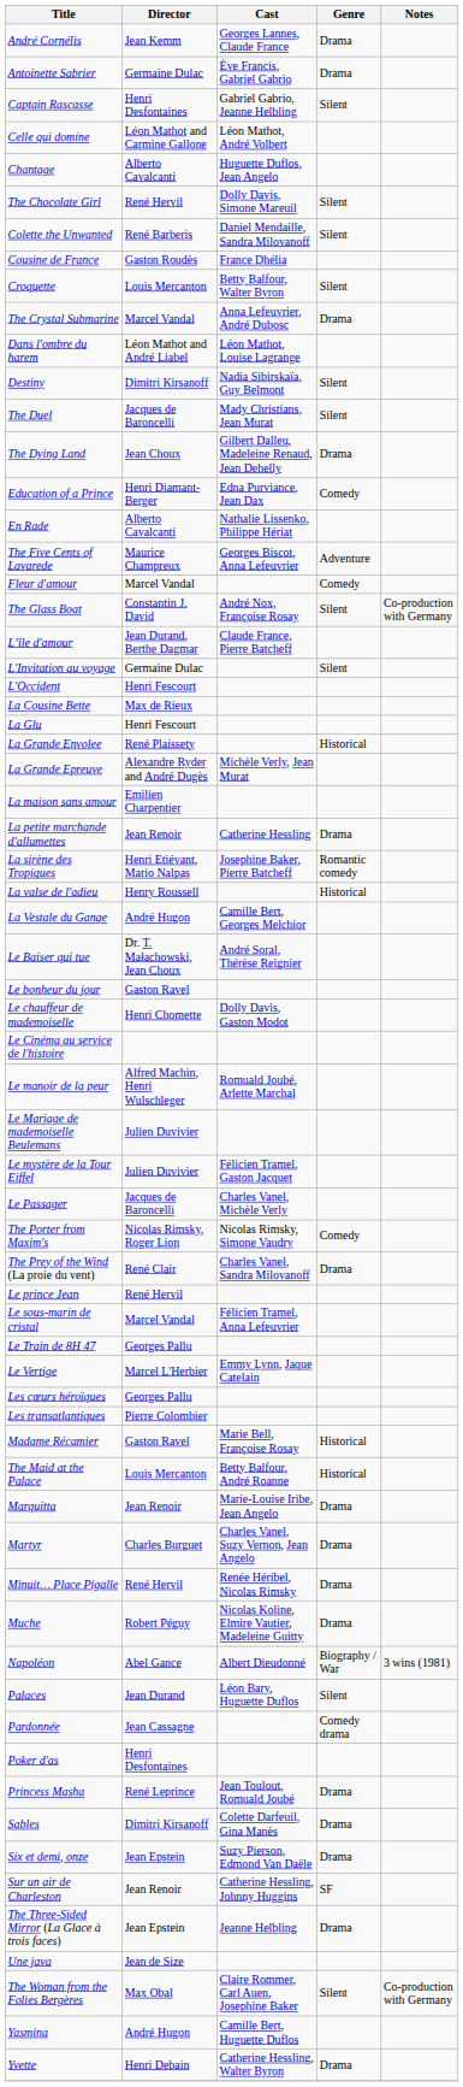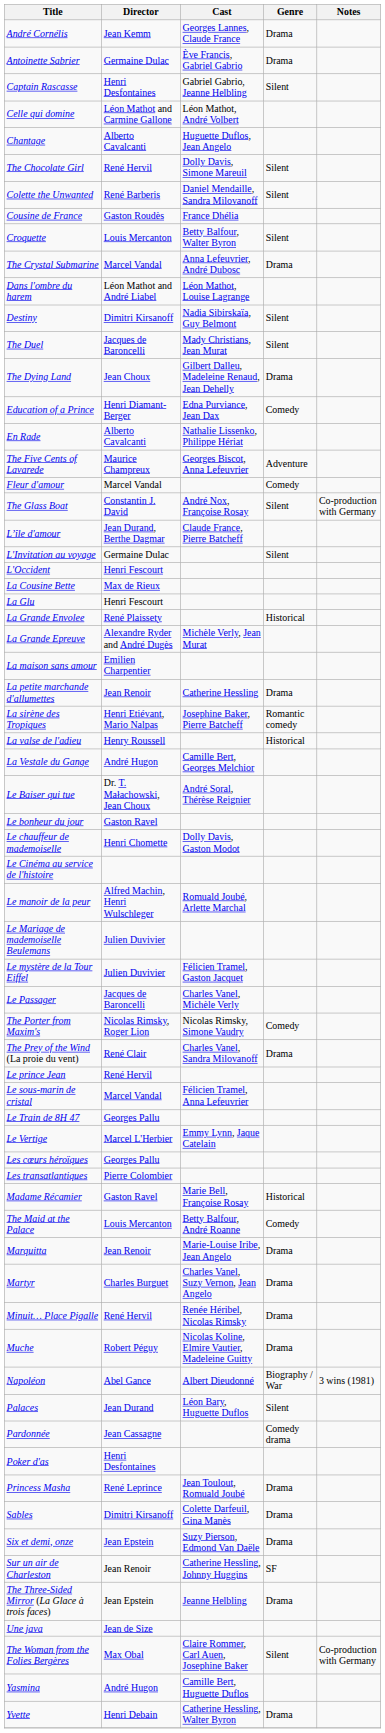 <table class=wikitable>
 <tr>
 <th>Title</th>
 <th>Director</th>
 <th>Cast</th>
 <th>Genre</th>
 <th>Notes</th>
 </tr>
 <tr>
 <td><em><a href='#'>André Cornélis</a></em></td>
 <td><a href='#'>Jean Kemm</a></td>
 <td><a href='#'>Georges Lannes</a>, <a href='#'>Claude France</a></td>
 <td>Drama</td>
 <td></td>
 </tr>
 <tr>
 <td><em><a href='#'>Antoinette Sabrier</a></em></td>
 <td><a href='#'>Germaine Dulac</a></td>
 <td><a href='#'>Ève Francis</a>, <a href='#'>Gabriel Gabrio</a></td>
 <td>Drama</td>
 <td></td>
 </tr>
 <tr>
 <td><em><a href='#'>Captain Rascasse</a></em></td>
 <td><a href='#'>Henri Desfontaines</a></td>
 <td>Gabriel Gabrio, <a href='#'>Jeanne Helbling</a></td>
 <td>Silent</td>
 <td></td>
 </tr>
 <tr>
 <td><em><a href='#'>Celle qui domine</a></em></td>
 <td><a href='#'>Léon Mathot</a> and <a href='#'>Carmine Gallone</a></td>
 <td>Léon Mathot, <a href='#'>André Volbert</a></td>
 <td></td>
 <td></td>
 </tr>
 <tr>
 <td><em><a href='#'>Chantage</a></em></td>
 <td><a href='#'>Alberto Cavalcanti</a></td>
 <td><a href='#'>Huguette Duflos</a>, <a href='#'>Jean Angelo</a></td>
 <td></td>
 <td></td>
 </tr>
 <tr>
 <td><em><a href='#'>The Chocolate Girl</a></em></td>
 <td><a href='#'>René Hervil</a></td>
 <td><a href='#'>Dolly Davis</a>, <a href='#'>Simone Mareuil</a></td>
 <td>Silent</td>
 <td></td>
 </tr>
 <tr>
 <td><em><a href='#'>Colette the Unwanted</a></em></td>
 <td><a href='#'>René Barberis</a></td>
 <td><a href='#'>Daniel Mendaille</a>, <a href='#'>Sandra Milovanoff</a></td>
 <td>Silent</td>
 <td></td>
 </tr>
 <tr>
 <td><em><a href='#'>Cousine de France</a></em></td>
 <td><a href='#'>Gaston Roudès</a></td>
 <td><a href='#'>France Dhélia</a></td>
 <td></td>
 <td></td>
 </tr>
 <tr>
 <td><em><a href='#'>Croquette</a></em></td>
 <td><a href='#'>Louis Mercanton</a></td>
 <td><a href='#'>Betty Balfour</a>, <a href='#'>Walter Byron</a></td>
 <td>Silent</td>
 <td></td>
 </tr>
 <tr>
 <td><em><a href='#'>The Crystal Submarine</a></em></td>
 <td><a href='#'>Marcel Vandal</a></td>
 <td><a href='#'>Anna Lefeuvrier</a>, <a href='#'>André Dubosc</a></td>
 <td>Drama</td>
 <td></td>
 </tr>
 <tr>
 <td><em><a href='#'>Dans l'ombre du harem</a></em></td>
 <td>Léon Mathot and <a href='#'>André Liabel</a></td>
 <td><a href='#'>Léon Mathot</a>, <a href='#'>Louise Lagrange</a></td>
 <td></td>
 <td></td>
 </tr>
 <tr>
 <td><em><a href='#'>Destiny</a></em></td>
 <td><a href='#'>Dimitri Kirsanoff</a></td>
 <td><a href='#'>Nadia Sibirskaïa</a>, <a href='#'>Guy Belmont </a></td>
 <td>Silent</td>
 <td></td>
 </tr>
 <tr>
 <td><em><a href='#'>The Duel</a></em></td>
 <td><a href='#'>Jacques de Baroncelli</a></td>
 <td><a href='#'>Mady Christians</a>, <a href='#'>Jean Murat</a></td>
 <td>Silent</td>
 <td></td>
 </tr>
 <tr>
 <td><em><a href='#'>The Dying Land</a></em></td>
 <td><a href='#'>Jean Choux</a></td>
 <td><a href='#'>Gilbert Dalleu</a>, <a href='#'>Madeleine Renaud</a>, <a href='#'>Jean Dehelly</a></td>
 <td>Drama</td>
 <td></td>
 </tr>
 <tr>
 <td><em><a href='#'>Education of a Prince</a></em></td>
 <td><a href='#'>Henri Diamant-Berger</a></td>
 <td><a href='#'>Edna Purviance</a>, <a href='#'>Jean Dax</a></td>
 <td>Comedy</td>
 <td></td>
 </tr>
 <tr>
 <td><em><a href='#'>En Rade</a></em></td>
 <td><a href='#'>Alberto Cavalcanti</a></td>
 <td><a href='#'>Nathalie Lissenko</a>, <a href='#'>Philippe Hériat</a></td>
 <td></td>
 <td></td>
 </tr>
 <tr>
 <td><em><a href='#'>The Five Cents of Lavarede</a></em></td>
 <td><a href='#'>Maurice Champreux</a></td>
 <td><a href='#'>Georges Biscot</a>, <a href='#'>Anna Lefeuvrier</a></td>
 <td>Adventure</td>
 <td></td>
 </tr>
 <tr>
 <td><em><a href='#'>Fleur d'amour</a></em></td>
 <td>Marcel Vandal</td>
 <td></td>
 <td>Comedy</td>
 <td></td>
 </tr>
 <tr>
 <td><em><a href='#'>The Glass Boat</a></em></td>
 <td><a href='#'>Constantin J. David</a></td>
 <td><a href='#'>André Nox</a>, <a href='#'>Françoise Rosay</a></td>
 <td>Silent</td>
 <td>Co-production with Germany</td>
 </tr>
 <tr>
 <td><em><a href='#'>L’île d'amour</a></em></td>
 <td><a href='#'>Jean Durand</a>, <a href='#'>Berthe Dagmar</a></td>
 <td><a href='#'>Claude France</a>, <a href='#'>Pierre Batcheff</a></td>
 <td></td>
 <td></td>
 </tr>
 <tr>
 <td><em><a href='#'>L'Invitation au voyage</a></em></td>
 <td>Germaine Dulac</td>
 <td></td>
 <td>Silent</td>
 <td></td>
 </tr>
 <tr>
 <td><em><a href='#'>L'Occident</a></em></td>
 <td><a href='#'>Henri Fescourt</a></td>
 <td></td>
 <td></td>
 <td></td>
 </tr>
 <tr>
 <td><em><a href='#'>La Cousine Bette</a></em></td>
 <td><a href='#'>Max de Rieux</a></td>
 <td></td>
 <td></td>
 <td></td>
 </tr>
 <tr>
 <td><em><a href='#'>La Glu</a></em></td>
 <td>Henri Fescourt</td>
 <td></td>
 <td></td>
 <td></td>
 </tr>
 <tr>
 <td><em><a href='#'>La Grande Envolee</a></em></td>
 <td><a href='#'>René Plaissety</a></td>
 <td></td>
 <td>Historical</td>
 <td></td>
 </tr>
 <tr>
 <td><em><a href='#'>La Grande Epreuve</a></em></td>
 <td><a href='#'>Alexandre Ryder</a> and <a href='#'>André Dugès</a></td>
 <td><a href='#'>Michèle Verly</a>, <a href='#'>Jean Murat</a></td>
 <td></td>
 <td></td>
 </tr>
 <tr>
 <td><em><a href='#'>La maison sans amour</a></em></td>
 <td><a href='#'>Emilien Charpentier</a></td>
 <td></td>
 <td></td>
 <td></td>
 </tr>
 <tr>
 <td><em><a href='#'>La petite marchande d'allumettes</a></em></td>
 <td><a href='#'>Jean Renoir</a></td>
 <td><a href='#'>Catherine Hessling</a></td>
 <td>Drama</td>
 <td></td>
 </tr>
 <tr>
 <td><em><a href='#'>La sirène des Tropiques</a></em></td>
 <td><a href='#'>Henri Etiévant</a>, <a href='#'>Mario Nalpas</a></td>
 <td><a href='#'>Josephine Baker</a>, <a href='#'>Pierre Batcheff</a></td>
 <td>Romantic comedy</td>
 <td></td>
 </tr>
 <tr>
 <td><em><a href='#'>La valse de l'adieu</a></em></td>
 <td><a href='#'>Henry Roussell</a></td>
 <td></td>
 <td>Historical</td>
 <td></td>
 </tr>
 <tr>
 <td><em><a href='#'>La Vestale du Gange</a></em></td>
 <td><a href='#'>André Hugon</a></td>
 <td><a href='#'>Camille Bert</a>, <a href='#'>Georges Melchior</a></td>
 <td></td>
 <td></td>
 </tr>
 <tr>
 <td><em><a href='#'>Le Baiser qui tue</a></em></td>
 <td>Dr. <a href='#'>T. Małachowski</a>, <a href='#'>Jean Choux</a></td>
 <td><a href='#'>André Soral</a>, <a href='#'>Thérèse Reignier</a></td>
 <td></td>
 <td></td>
 </tr>
 <tr>
 <td><em><a href='#'>Le bonheur du jour</a></em></td>
 <td><a href='#'>Gaston Ravel</a></td>
 <td></td>
 <td></td>
 <td></td>
 </tr>
 <tr>
 <td><em><a href='#'>Le chauffeur de mademoiselle</a></em></td>
 <td><a href='#'>Henri Chomette</a></td>
 <td><a href='#'>Dolly Davis</a>, <a href='#'>Gaston Modot</a></td>
 <td></td>
 <td></td>
 </tr>
 <tr>
 <td><em><a href='#'>Le Cinéma au service de l'histoire</a></em></td>
 <td></td>
 <td></td>
 <td></td>
 <td></td>
 </tr>
 <tr>
 <td><em><a href='#'>Le manoir de la peur</a></em></td>
 <td><a href='#'>Alfred Machin</a>, <a href='#'>Henri Wulschleger</a></td>
 <td><a href='#'>Romuald Joubé</a>, <a href='#'>Arlette Marchal</a></td>
 <td></td>
 <td></td>
 </tr>
 <tr>
 <td><em><a href='#'>Le Mariage de mademoiselle Beulemans</a></em></td>
 <td><a href='#'>Julien Duvivier</a></td>
 <td></td>
 <td></td>
 <td></td>
 </tr>
 <tr>
 <td><em><a href='#'>Le mystère de la Tour Eiffel</a></em></td>
 <td><a href='#'>Julien Duvivier</a></td>
 <td><a href='#'>Félicien Tramel</a>, <a href='#'>Gaston Jacquet</a></td>
 <td></td>
 <td></td>
 </tr>
 <tr>
 <td><em><a href='#'>Le Passager</a></em></td>
 <td><a href='#'>Jacques de Baroncelli</a></td>
 <td><a href='#'>Charles Vanel</a>, <a href='#'>Michèle Verly</a></td>
 <td></td>
 <td></td>
 </tr>
 <tr>
 <td><em><a href='#'>The Porter from Maxim's</a></em></td>
 <td><a href='#'>Nicolas Rimsky</a>, <a href='#'>Roger Lion</a></td>
 <td>Nicolas Rimsky, <a href='#'>Simone Vaudry</a></td>
 <td>Comedy</td>
 <td></td>
 </tr>
 <tr>
 <td><em><a href='#'>The Prey of the Wind</a></em> (La proie du vent)</td>
 <td><a href='#'>René Clair</a></td>
 <td><a href='#'>Charles Vanel</a>, <a href='#'>Sandra Milovanoff</a></td>
 <td>Drama</td>
 <td></td>
 </tr>
 <tr>
 <td><em><a href='#'>Le prince Jean</a></em></td>
 <td><a href='#'>René Hervil</a></td>
 <td></td>
 <td></td>
 <td></td>
 </tr>
 <tr>
 <td><em><a href='#'>Le sous-marin de cristal</a></em></td>
 <td><a href='#'>Marcel Vandal</a></td>
 <td><a href='#'>Félicien Tramel</a>, <a href='#'>Anna Lefeuvrier</a></td>
 <td></td>
 <td></td>
 </tr>
 <tr>
 <td><em><a href='#'>Le Train de 8H 47</a></em></td>
 <td><a href='#'>Georges Pallu</a></td>
 <td></td>
 <td></td>
 <td></td>
 </tr>
 <tr>
 <td><em><a href='#'>Le Vertige</a></em></td>
 <td><a href='#'>Marcel L'Herbier</a></td>
 <td><a href='#'>Emmy Lynn</a>, <a href='#'>Jaque Catelain</a></td>
 <td></td>
 <td></td>
 </tr>
 <tr>
 <td><em><a href='#'>Les cœurs héroïques</a></em></td>
 <td><a href='#'>Georges Pallu</a></td>
 <td></td>
 <td></td>
 <td></td>
 </tr>
 <tr>
 <td><em><a href='#'>Les transatlantiques</a></em></td>
 <td><a href='#'>Pierre Colombier</a></td>
 <td></td>
 <td></td>
 <td></td>
 </tr>
 <tr>
 <td><em><a href='#'>Madame Récamier</a></em></td>
 <td><a href='#'>Gaston Ravel</a></td>
 <td><a href='#'>Marie Bell</a>, <a href='#'>Françoise Rosay</a></td>
 <td>Historical</td>
 <td></td>
 </tr>
 <tr>
 <td><em><a href='#'>The Maid at the Palace</a></em></td>
 <td><a href='#'>Louis Mercanton</a></td>
 <td><a href='#'>Betty Balfour</a>, <a href='#'>André Roanne</a></td>
-<td>Historical</td>
+<td>Comedy</td>
 <td></td>
 </tr>
 <tr>
 <td><em><a href='#'>Marquitta</a></em></td>
 <td><a href='#'>Jean Renoir</a></td>
 <td><a href='#'>Marie-Louise Iribe</a>, <a href='#'>Jean Angelo</a></td>
 <td>Drama</td>
 <td></td>
 </tr>
 <tr>
 <td><em><a href='#'>Martyr</a></em></td>
 <td><a href='#'>Charles Burguet</a></td>
 <td><a href='#'>Charles Vanel</a>, <a href='#'>Suzy Vernon</a>, <a href='#'>Jean Angelo</a></td>
 <td>Drama</td>
 <td></td>
 </tr>
 <tr>
 <td><em><a href='#'>Minuit… Place Pigalle</a></em></td>
 <td><a href='#'>René Hervil</a></td>
 <td><a href='#'>Renée Héribel</a>, <a href='#'>Nicolas Rimsky</a></td>
 <td>Drama</td>
 <td></td>
 </tr>
 <tr>
 <td><em><a href='#'>Muche</a></em></td>
 <td><a href='#'>Robert Péguy</a></td>
 <td><a href='#'>Nicolas Koline</a>, <a href='#'>Elmire Vautier</a>, <a href='#'>Madeleine Guitty</a></td>
 <td>Drama</td>
 <td></td>
 </tr>
 <tr>
 <td><em><a href='#'>Napoléon</a></em></td>
 <td><a href='#'>Abel Gance</a></td>
 <td><a href='#'>Albert Dieudonné</a></td>
 <td>Biography / War</td>
 <td>3 wins (1981)</td>
 </tr>
 <tr>
 <td><em><a href='#'>Palaces</a></em></td>
 <td><a href='#'>Jean Durand</a></td>
 <td><a href='#'>Léon Bary</a>, <a href='#'>Huguette Duflos</a></td>
 <td>Silent</td>
 <td></td>
 </tr>
 <tr>
 <td><em><a href='#'>Pardonnée</a></em></td>
 <td><a href='#'>Jean Cassagne</a></td>
 <td></td>
 <td>Comedy drama</td>
 <td></td>
 </tr>
 <tr>
 <td><em><a href='#'>Poker d'as</a></em></td>
 <td><a href='#'>Henri Desfontaines</a></td>
 <td></td>
 <td></td>
 <td></td>
 </tr>
 <tr>
 <td><em><a href='#'>Princess Masha</a></em></td>
 <td><a href='#'>René Leprince</a></td>
 <td><a href='#'>Jean Toulout</a>, <a href='#'>Romuald Joubé</a></td>
 <td>Drama</td>
 <td></td>
 </tr>
 <tr>
 <td><em><a href='#'>Sables</a></em></td>
 <td><a href='#'>Dimitri Kirsanoff</a></td>
 <td><a href='#'>Colette Darfeuil</a>, <a href='#'>Gina Manès</a></td>
 <td>Drama</td>
 <td></td>
 </tr>
 <tr>
 <td><em><a href='#'>Six et demi, onze</a></em></td>
 <td><a href='#'>Jean Epstein</a></td>
 <td><a href='#'>Suzy Pierson</a>, <a href='#'>Edmond Van Daële</a></td>
 <td>Drama</td>
 <td></td>
 </tr>
 <tr>
 <td><em><a href='#'>Sur un air de Charleston</a></em></td>
 <td>Jean Renoir</td>
 <td><a href='#'>Catherine Hessling</a>, <a href='#'>Johnny Huggins</a></td>
 <td>SF</td>
 <td></td>
 </tr>
 <tr>
 <td><em><a href='#'>The Three-Sided Mirror</a></em> (<em>La Glace à trois faces</em>)</td>
 <td>Jean Epstein</td>
 <td><a href='#'>Jeanne Helbling</a></td>
 <td>Drama</td>
 <td></td>
 </tr>
 <tr>
 <td><em><a href='#'>Une java</a></em></td>
 <td><a href='#'>Jean de Size</a></td>
 <td></td>
 <td></td>
 <td></td>
 </tr>
 <tr>
 <td><em><a href='#'>The Woman from the Folies Bergères</a></em></td>
 <td><a href='#'>Max Obal</a></td>
 <td><a href='#'>Claire Rommer</a>, <a href='#'>Carl Auen</a>, <a href='#'>Josephine Baker</a></td>
 <td>Silent</td>
 <td>Co-production with Germany</td>
 </tr>
 <tr>
 <td><em><a href='#'>Yasmina</a></em></td>
 <td><a href='#'>André Hugon</a></td>
 <td><a href='#'>Camille Bert</a>, <a href='#'>Huguette Duflos</a></td>
 <td></td>
 <td></td>
 </tr>
 <tr>
 <td><em><a href='#'>Yvette</a></em></td>
 <td><a href='#'>Henri Debain</a></td>
 <td><a href='#'>Catherine Hessling</a>, <a href='#'>Walter Byron</a></td>
 <td>Drama</td>
 <td></td>
 </tr>
 <tr>
 </tr>
 </table>
